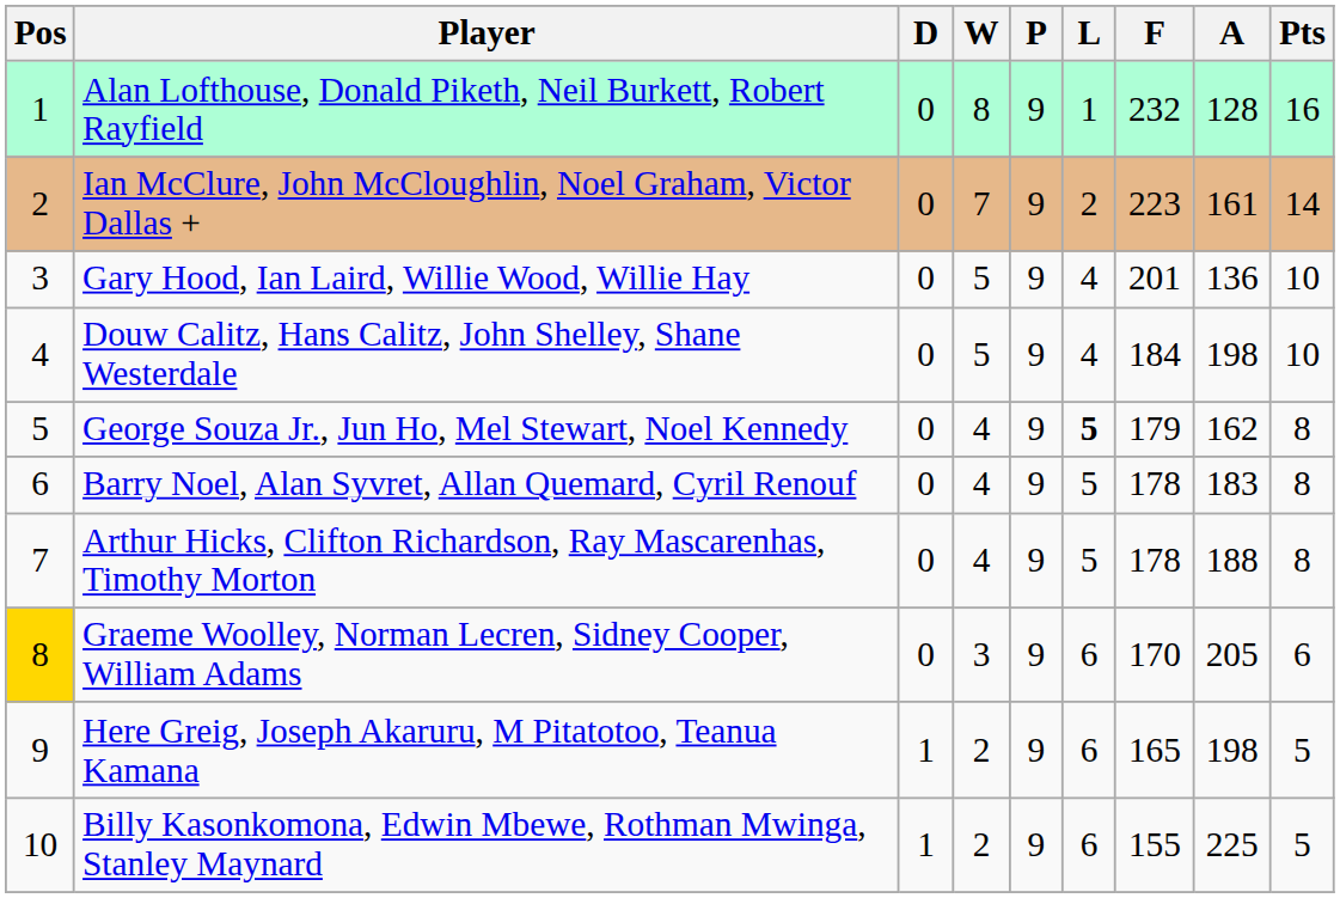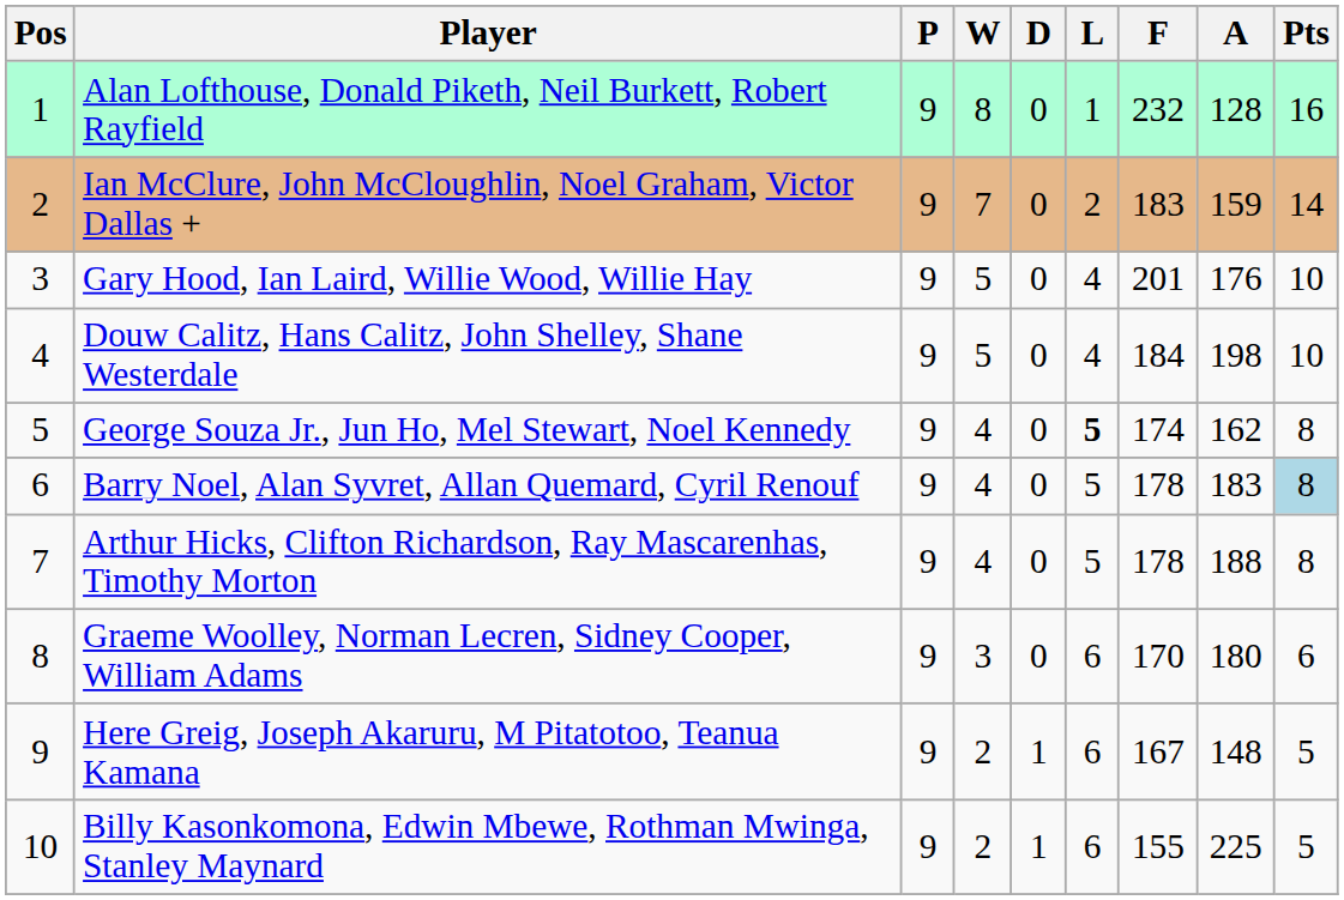 <table class="wikitable" style="font-size: 100%">
 <tr>
 <th width=20>Pos</th>
 <th width=500>Player</th>
+<th width=20>P</th>
+<th width=20>W</th>
 <th width=20>D</th>
-<th width=20>W</th>
-<th width=20>P</th>
 <th width=20>L</th>
 <th width=30>F</th>
 <th width=30>A</th>
 <th width=20>Pts</th>
 </tr>
 <tr align=center style="background: #ADFFD6;">
 <td>1</td>
 <td align="left"> <a href='#'>Alan Lofthouse</a>, <a href='#'>Donald Piketh</a>, <a href='#'>Neil Burkett</a>, <a href='#'>Robert Rayfield</a></td>
+<td>9</td>
+<td>8</td>
 <td>0</td>
-<td>8</td>
-<td>9</td>
 <td>1</td>
 <td>232</td>
 <td>128</td>
 <td>16</td>
 </tr>
 <tr align=center style="background: #E6B88A;">
 <td>2</td>
 <td align="left"> <a href='#'>Ian McClure</a>, <a href='#'>John McCloughlin</a>, <a href='#'>Noel Graham</a>, <a href='#'>Victor Dallas</a> +</td>
+<td>9</td>
+<td>7</td>
 <td>0</td>
-<td>7</td>
-<td>9</td>
 <td>2</td>
-<td>223</td>
-<td>161</td>
+<td>183</td>
+<td>159</td>
 <td>14</td>
 </tr>
 <tr align=center>
 <td>3</td>
 <td align="left"> <a href='#'>Gary Hood</a>, <a href='#'>Ian Laird</a>, <a href='#'>Willie Wood</a>, <a href='#'>Willie Hay</a></td>
+<td>9</td>
+<td>5</td>
 <td>0</td>
-<td>5</td>
-<td>9</td>
 <td>4</td>
 <td>201</td>
-<td>136</td>
+<td>176</td>
 <td>10</td>
 </tr>
 <tr align=center>
 <td>4</td>
 <td align="left"> <a href='#'>Douw Calitz</a>, <a href='#'>Hans Calitz</a>, <a href='#'>John Shelley</a>, <a href='#'>Shane Westerdale</a></td>
+<td>9</td>
+<td>5</td>
 <td>0</td>
-<td>5</td>
-<td>9</td>
 <td>4</td>
 <td>184</td>
 <td>198</td>
 <td>10</td>
 </tr>
 <tr align=center>
 <td>5</td>
 <td align="left"> <a href='#'>George Souza Jr.</a>, <a href='#'>Jun Ho</a>, <a href='#'>Mel Stewart</a>, <a href='#'>Noel Kennedy</a></td>
+<td>9</td>
+<td>4</td>
 <td>0</td>
-<td>4</td>
-<td>9</td>
 <td><strong>5</strong></td>
-<td>179</td>
+<td>174</td>
 <td>162</td>
 <td>8</td>
 </tr>
 <tr align=center>
 <td>6</td>
 <td align="left"> <a href='#'>Barry Noel</a>, <a href='#'>Alan Syvret</a>, <a href='#'>Allan Quemard</a>, <a href='#'>Cyril Renouf</a></td>
+<td>9</td>
+<td>4</td>
 <td>0</td>
-<td>4</td>
-<td>9</td>
 <td>5</td>
 <td>178</td>
 <td>183</td>
-<td>8</td>
+<td style="background: lightblue;">8</td>
 </tr>
 <tr align=center>
 <td>7</td>
 <td align="left"> <a href='#'>Arthur Hicks</a>, <a href='#'>Clifton Richardson</a>, <a href='#'>Ray Mascarenhas</a>, <a href='#'>Timothy Morton</a></td>
+<td>9</td>
+<td>4</td>
 <td>0</td>
-<td>4</td>
-<td>9</td>
 <td>5</td>
 <td>178</td>
 <td>188</td>
 <td>8</td>
 </tr>
 <tr align=center>
-<td style="background: gold;">8</td>
+<td>8</td>
 <td align="left"> <a href='#'>Graeme Woolley</a>, <a href='#'>Norman Lecren</a>, <a href='#'>Sidney Cooper</a>, <a href='#'>William Adams</a></td>
+<td>9</td>
+<td>3</td>
 <td>0</td>
-<td>3</td>
-<td>9</td>
 <td>6</td>
 <td>170</td>
-<td>205</td>
+<td>180</td>
 <td>6</td>
 </tr>
 <tr align=center>
 <td>9</td>
 <td align="left"> <a href='#'>Here Greig</a>, <a href='#'>Joseph Akaruru</a>, <a href='#'>M Pitatotoo</a>, <a href='#'>Teanua Kamana</a></td>
+<td>9</td>
+<td>2</td>
 <td>1</td>
-<td>2</td>
-<td>9</td>
 <td>6</td>
-<td>165</td>
-<td>198</td>
+<td>167</td>
+<td>148</td>
 <td>5</td>
 </tr>
 <tr align=center>
 <td>10</td>
 <td align="left"> <a href='#'>Billy Kasonkomona</a>, <a href='#'>Edwin Mbewe</a>, <a href='#'>Rothman Mwinga</a>, <a href='#'>Stanley Maynard</a></td>
+<td>9</td>
+<td>2</td>
 <td>1</td>
-<td>2</td>
-<td>9</td>
 <td>6</td>
 <td>155</td>
 <td>225</td>
 <td>5</td>
 </tr>
 </table>
